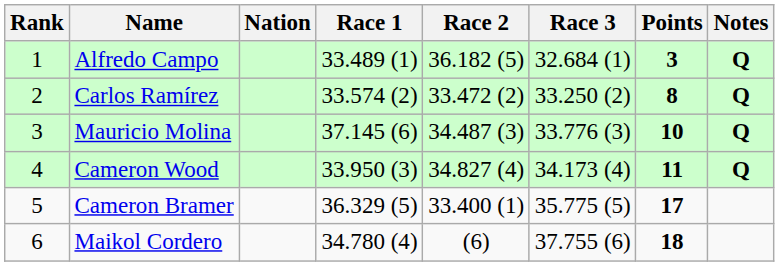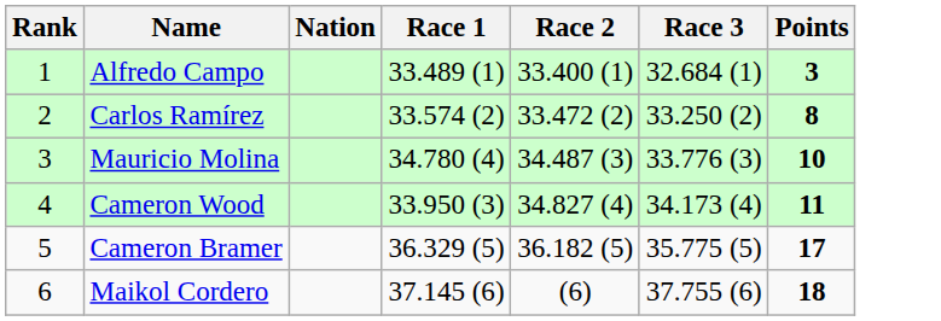 <table class="wikitable sortable" style="text-align:center">
 <tr>
 <th>Rank</th>
 <th>Name</th>
 <th>Nation</th>
 <th>Race 1</th>
 <th>Race 2</th>
 <th>Race 3</th>
 <th>Points</th>
-<th>Notes</th>
 </tr>
 <tr bgcolor=ccffcc>
 <td>1</td>
 <td align=left><a href='#'>Alfredo Campo</a></td>
 <td align=left></td>
 <td>33.489 (1)</td>
-<td>36.182 (5)</td>
+<td>33.400 (1)</td>
 <td>32.684 (1)</td>
 <td><strong>3</strong></td>
-<td><strong>Q</strong></td>
 </tr>
 <tr bgcolor=ccffcc>
 <td>2</td>
 <td align=left><a href='#'>Carlos Ramírez</a></td>
 <td align=left></td>
 <td>33.574 (2)</td>
 <td>33.472 (2)</td>
 <td>33.250 (2)</td>
 <td><strong>8</strong></td>
-<td><strong>Q</strong></td>
 </tr>
 <tr bgcolor=ccffcc>
 <td>3</td>
 <td align=left><a href='#'>Mauricio Molina</a></td>
 <td align=left></td>
-<td>37.145 (6)</td>
+<td>34.780 (4)</td>
 <td>34.487 (3)</td>
 <td>33.776 (3)</td>
 <td><strong>10</strong></td>
-<td><strong>Q</strong></td>
 </tr>
 <tr bgcolor=ccffcc>
 <td>4</td>
 <td align=left><a href='#'>Cameron Wood</a></td>
 <td align=left></td>
 <td>33.950 (3)</td>
 <td>34.827 (4)</td>
 <td>34.173 (4)</td>
 <td><strong>11</strong></td>
-<td><strong>Q</strong></td>
 </tr>
 <tr>
 <td>5</td>
 <td align=left><a href='#'>Cameron Bramer</a></td>
 <td align=left></td>
 <td>36.329 (5)</td>
-<td>33.400 (1)</td>
+<td>36.182 (5)</td>
 <td>35.775 (5)</td>
 <td><strong>17</strong></td>
-<td></td>
 </tr>
 <tr>
 <td>6</td>
 <td align=left><a href='#'>Maikol Cordero</a></td>
 <td align=left></td>
-<td>34.780 (4)</td>
+<td>37.145 (6)</td>
 <td> (6)</td>
 <td>37.755 (6)</td>
 <td><strong>18</strong></td>
-<td></td>
 </tr>
 </table>
